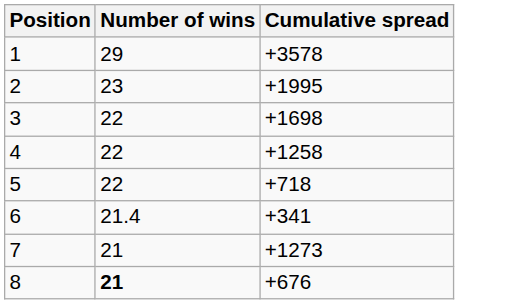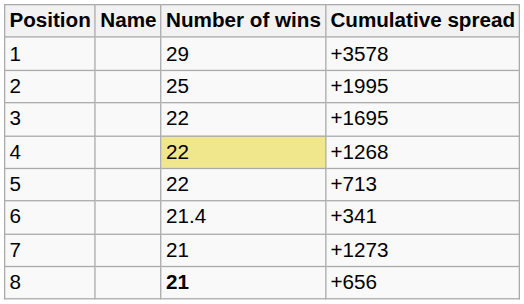 <table class="wikitable sortable">
 <tr>
 <th>Position</th>
+<th>Name</th>
 <th>Number of wins</th>
 <th>Cumulative spread</th>
 </tr>
 <tr>
 <td>1</td>
+<td></td>
 <td>29</td>
 <td>+3578</td>
 </tr>
 <tr>
 <td>2</td>
-<td>23</td>
+<td></td>
+<td>25</td>
 <td>+1995</td>
 </tr>
 <tr>
 <td>3</td>
+<td></td>
 <td>22</td>
-<td>+1698</td>
+<td>+1695</td>
 </tr>
 <tr>
 <td>4</td>
-<td>22</td>
-<td>+1258</td>
+<td></td>
+<td style="background: khaki;">22</td>
+<td>+1268</td>
 </tr>
 <tr>
 <td>5</td>
+<td></td>
 <td>22</td>
-<td>+718</td>
+<td>+713</td>
 </tr>
 <tr>
 <td>6</td>
+<td></td>
 <td>21.4</td>
 <td>+341</td>
 </tr>
 <tr>
 <td>7</td>
+<td></td>
 <td>21</td>
 <td>+1273</td>
 </tr>
 <tr>
 <td>8</td>
+<td></td>
 <td><strong>21</strong></td>
-<td>+676</td>
+<td>+656</td>
 </tr>
 </table>
